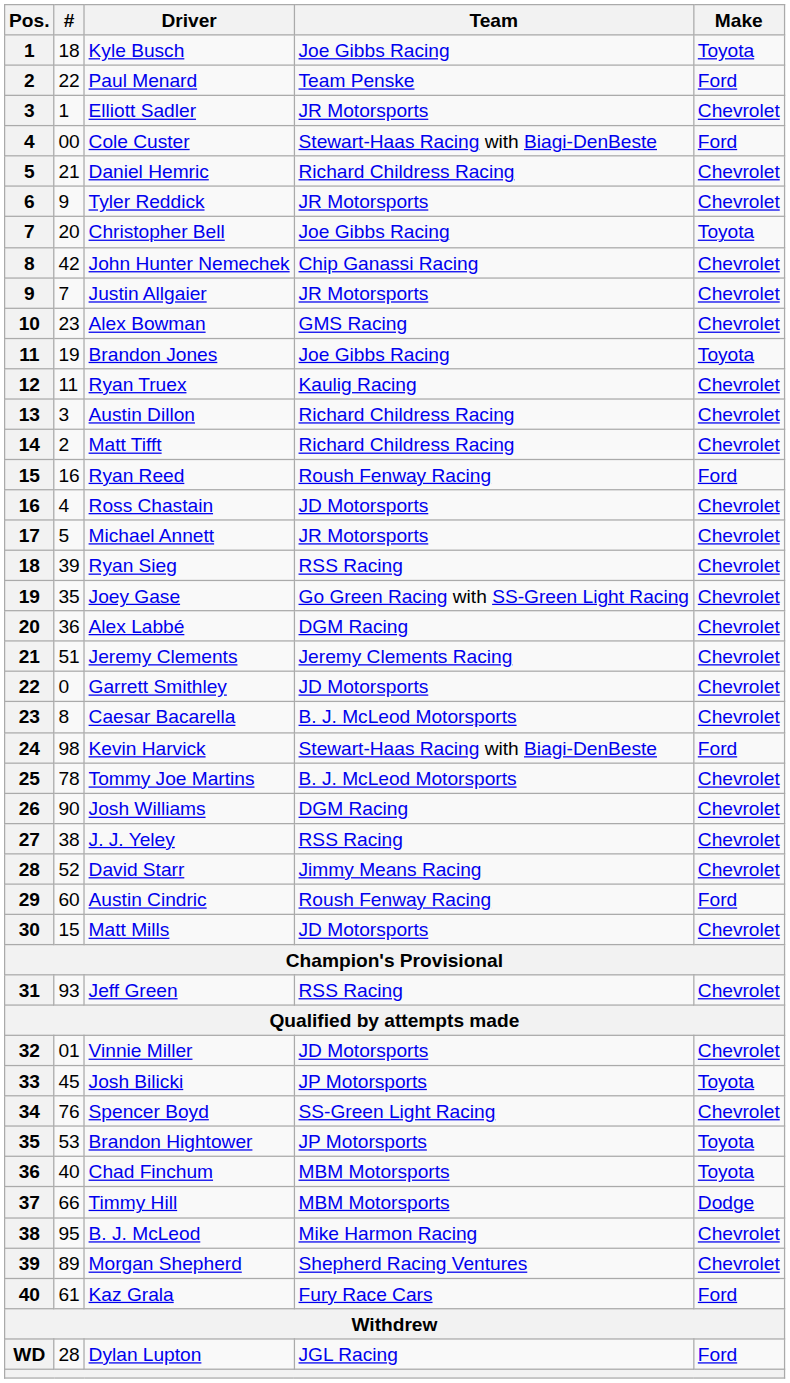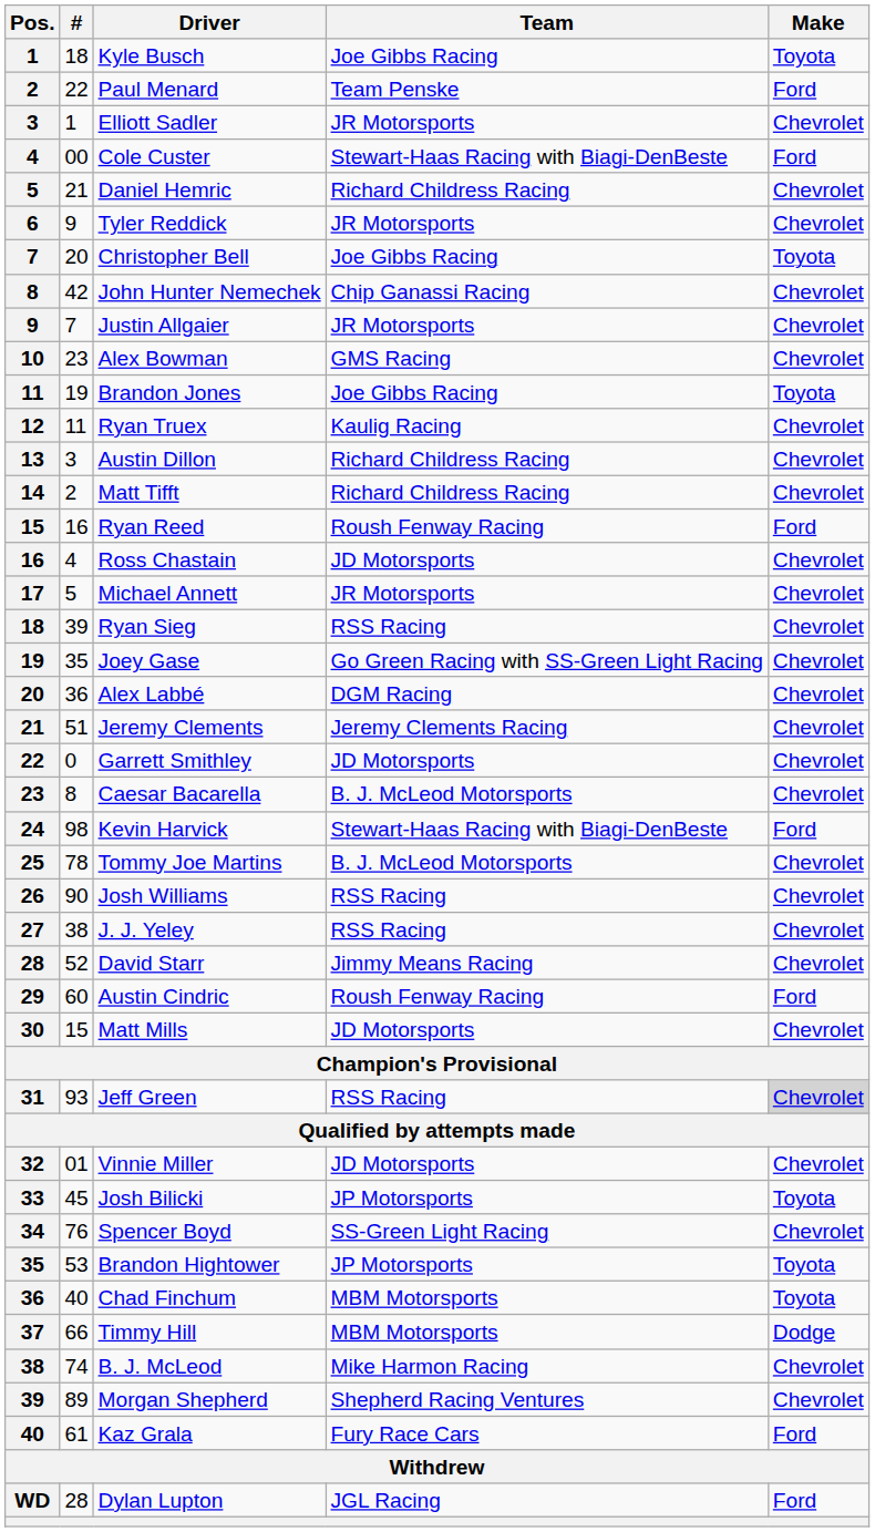 <table class="wikitable" style="font-size:95%">
 <tr>
 <th>Pos.</th>
 <th>#</th>
 <th>Driver</th>
 <th>Team</th>
 <th>Make</th>
 </tr>
 <tr>
 <th>1</th>
 <td>18</td>
 <td><a href='#'>Kyle Busch</a></td>
 <td><a href='#'>Joe Gibbs Racing</a></td>
 <td><a href='#'>Toyota</a></td>
 </tr>
 <tr>
 <th>2</th>
 <td>22</td>
 <td><a href='#'>Paul Menard</a></td>
 <td><a href='#'>Team Penske</a></td>
 <td><a href='#'>Ford</a></td>
 </tr>
 <tr>
 <th>3</th>
 <td>1</td>
 <td><a href='#'>Elliott Sadler</a></td>
 <td><a href='#'>JR Motorsports</a></td>
 <td><a href='#'>Chevrolet</a></td>
 </tr>
 <tr>
 <th>4</th>
 <td>00</td>
 <td><a href='#'>Cole Custer</a></td>
 <td><a href='#'>Stewart-Haas Racing</a> with <a href='#'>Biagi-DenBeste</a></td>
 <td><a href='#'>Ford</a></td>
 </tr>
 <tr>
 <th>5</th>
 <td>21</td>
 <td><a href='#'>Daniel Hemric</a></td>
 <td><a href='#'>Richard Childress Racing</a></td>
 <td><a href='#'>Chevrolet</a></td>
 </tr>
 <tr>
 <th>6</th>
 <td>9</td>
 <td><a href='#'>Tyler Reddick</a></td>
 <td><a href='#'>JR Motorsports</a></td>
 <td><a href='#'>Chevrolet</a></td>
 </tr>
 <tr>
 <th>7</th>
 <td>20</td>
 <td><a href='#'>Christopher Bell</a></td>
 <td><a href='#'>Joe Gibbs Racing</a></td>
 <td><a href='#'>Toyota</a></td>
 </tr>
 <tr>
 <th>8</th>
 <td>42</td>
 <td><a href='#'>John Hunter Nemechek</a></td>
 <td><a href='#'>Chip Ganassi Racing</a></td>
 <td><a href='#'>Chevrolet</a></td>
 </tr>
 <tr>
 <th>9</th>
 <td>7</td>
 <td><a href='#'>Justin Allgaier</a></td>
 <td><a href='#'>JR Motorsports</a></td>
 <td><a href='#'>Chevrolet</a></td>
 </tr>
 <tr>
 <th>10</th>
 <td>23</td>
 <td><a href='#'>Alex Bowman</a></td>
 <td><a href='#'>GMS Racing</a></td>
 <td><a href='#'>Chevrolet</a></td>
 </tr>
 <tr>
 <th>11</th>
 <td>19</td>
 <td><a href='#'>Brandon Jones</a></td>
 <td><a href='#'>Joe Gibbs Racing</a></td>
 <td><a href='#'>Toyota</a></td>
 </tr>
 <tr>
 <th>12</th>
 <td>11</td>
 <td><a href='#'>Ryan Truex</a></td>
 <td><a href='#'>Kaulig Racing</a></td>
 <td><a href='#'>Chevrolet</a></td>
 </tr>
 <tr>
 <th>13</th>
 <td>3</td>
 <td><a href='#'>Austin Dillon</a></td>
 <td><a href='#'>Richard Childress Racing</a></td>
 <td><a href='#'>Chevrolet</a></td>
 </tr>
 <tr>
 <th>14</th>
 <td>2</td>
 <td><a href='#'>Matt Tifft</a></td>
 <td><a href='#'>Richard Childress Racing</a></td>
 <td><a href='#'>Chevrolet</a></td>
 </tr>
 <tr>
 <th>15</th>
 <td>16</td>
 <td><a href='#'>Ryan Reed</a></td>
 <td><a href='#'>Roush Fenway Racing</a></td>
 <td><a href='#'>Ford</a></td>
 </tr>
 <tr>
 <th>16</th>
 <td>4</td>
 <td><a href='#'>Ross Chastain</a></td>
 <td><a href='#'>JD Motorsports</a></td>
 <td><a href='#'>Chevrolet</a></td>
 </tr>
 <tr>
 <th>17</th>
 <td>5</td>
 <td><a href='#'>Michael Annett</a></td>
 <td><a href='#'>JR Motorsports</a></td>
 <td><a href='#'>Chevrolet</a></td>
 </tr>
 <tr>
 <th>18</th>
 <td>39</td>
 <td><a href='#'>Ryan Sieg</a></td>
 <td><a href='#'>RSS Racing</a></td>
 <td><a href='#'>Chevrolet</a></td>
 </tr>
 <tr>
 <th>19</th>
 <td>35</td>
 <td><a href='#'>Joey Gase</a></td>
 <td><a href='#'>Go Green Racing</a> with <a href='#'>SS-Green Light Racing</a></td>
 <td><a href='#'>Chevrolet</a></td>
 </tr>
 <tr>
 <th>20</th>
 <td>36</td>
 <td><a href='#'>Alex Labbé</a></td>
 <td><a href='#'>DGM Racing</a></td>
 <td><a href='#'>Chevrolet</a></td>
 </tr>
 <tr>
 <th>21</th>
 <td>51</td>
 <td><a href='#'>Jeremy Clements</a></td>
 <td><a href='#'>Jeremy Clements Racing</a></td>
 <td><a href='#'>Chevrolet</a></td>
 </tr>
 <tr>
 <th>22</th>
 <td>0</td>
 <td><a href='#'>Garrett Smithley</a></td>
 <td><a href='#'>JD Motorsports</a></td>
 <td><a href='#'>Chevrolet</a></td>
 </tr>
 <tr>
 <th>23</th>
 <td>8</td>
 <td><a href='#'>Caesar Bacarella</a></td>
 <td><a href='#'>B. J. McLeod Motorsports</a></td>
 <td><a href='#'>Chevrolet</a></td>
 </tr>
 <tr>
 <th>24</th>
 <td>98</td>
 <td><a href='#'>Kevin Harvick</a></td>
 <td><a href='#'>Stewart-Haas Racing</a> with <a href='#'>Biagi-DenBeste</a></td>
 <td><a href='#'>Ford</a></td>
 </tr>
 <tr>
 <th>25</th>
 <td>78</td>
 <td><a href='#'>Tommy Joe Martins</a></td>
 <td><a href='#'>B. J. McLeod Motorsports</a></td>
 <td><a href='#'>Chevrolet</a></td>
 </tr>
 <tr>
 <th>26</th>
 <td>90</td>
 <td><a href='#'>Josh Williams</a></td>
-<td><a href='#'>DGM Racing</a></td>
+<td><a href='#'>RSS Racing</a></td>
 <td><a href='#'>Chevrolet</a></td>
 </tr>
 <tr>
 <th>27</th>
 <td>38</td>
 <td><a href='#'>J. J. Yeley</a></td>
 <td><a href='#'>RSS Racing</a></td>
 <td><a href='#'>Chevrolet</a></td>
 </tr>
 <tr>
 <th>28</th>
 <td>52</td>
 <td><a href='#'>David Starr</a></td>
 <td><a href='#'>Jimmy Means Racing</a></td>
 <td><a href='#'>Chevrolet</a></td>
 </tr>
 <tr>
 <th>29</th>
 <td>60</td>
 <td><a href='#'>Austin Cindric</a></td>
 <td><a href='#'>Roush Fenway Racing</a></td>
 <td><a href='#'>Ford</a></td>
 </tr>
 <tr>
 <th>30</th>
 <td>15</td>
 <td><a href='#'>Matt Mills</a></td>
 <td><a href='#'>JD Motorsports</a></td>
 <td><a href='#'>Chevrolet</a></td>
 </tr>
 <tr>
 <th colspan="5">Champion's Provisional</th>
 </tr>
 <tr>
 <th>31</th>
 <td>93</td>
 <td><a href='#'>Jeff Green</a></td>
 <td><a href='#'>RSS Racing</a></td>
-<td><a href='#'>Chevrolet</a></td>
+<td style="background: lightgrey;"><a href='#'>Chevrolet</a></td>
 </tr>
 <tr>
 <th colspan="5">Qualified by attempts made</th>
 </tr>
 <tr>
 <th>32</th>
 <td>01</td>
 <td><a href='#'>Vinnie Miller</a></td>
 <td><a href='#'>JD Motorsports</a></td>
 <td><a href='#'>Chevrolet</a></td>
 </tr>
 <tr>
 <th>33</th>
 <td>45</td>
 <td><a href='#'>Josh Bilicki</a></td>
 <td><a href='#'>JP Motorsports</a></td>
 <td><a href='#'>Toyota</a></td>
 </tr>
 <tr>
 <th>34</th>
 <td>76</td>
 <td><a href='#'>Spencer Boyd</a></td>
 <td><a href='#'>SS-Green Light Racing</a></td>
 <td><a href='#'>Chevrolet</a></td>
 </tr>
 <tr>
 <th>35</th>
 <td>53</td>
 <td><a href='#'>Brandon Hightower</a></td>
 <td><a href='#'>JP Motorsports</a></td>
 <td><a href='#'>Toyota</a></td>
 </tr>
 <tr>
 <th>36</th>
 <td>40</td>
 <td><a href='#'>Chad Finchum</a></td>
 <td><a href='#'>MBM Motorsports</a></td>
 <td><a href='#'>Toyota</a></td>
 </tr>
 <tr>
 <th>37</th>
 <td>66</td>
 <td><a href='#'>Timmy Hill</a></td>
 <td><a href='#'>MBM Motorsports</a></td>
 <td><a href='#'>Dodge</a></td>
 </tr>
 <tr>
 <th>38</th>
-<td>95</td>
+<td>74</td>
 <td><a href='#'>B. J. McLeod</a></td>
 <td><a href='#'>Mike Harmon Racing</a></td>
 <td><a href='#'>Chevrolet</a></td>
 </tr>
 <tr>
 <th>39</th>
 <td>89</td>
 <td><a href='#'>Morgan Shepherd</a></td>
 <td><a href='#'>Shepherd Racing Ventures</a></td>
 <td><a href='#'>Chevrolet</a></td>
 </tr>
 <tr>
 <th>40</th>
 <td>61</td>
 <td><a href='#'>Kaz Grala</a></td>
 <td><a href='#'>Fury Race Cars</a></td>
 <td><a href='#'>Ford</a></td>
 </tr>
 <tr>
 <th colspan="5">Withdrew</th>
 </tr>
 <tr>
 <th>WD</th>
 <td>28</td>
 <td><a href='#'>Dylan Lupton</a></td>
 <td><a href='#'>JGL Racing</a></td>
 <td><a href='#'>Ford</a></td>
 </tr>
 <tr>
 <th colspan="5"></th>
 </tr>
 </table>
